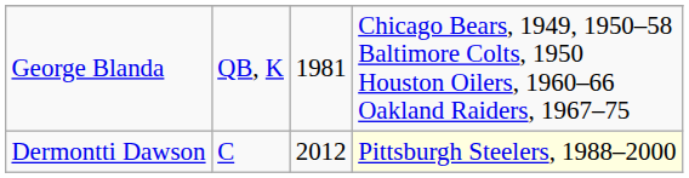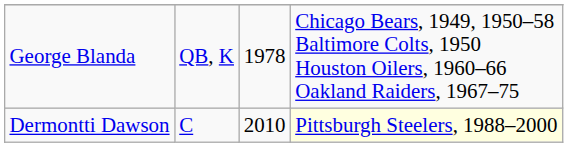 <table class="wikitable">
 <tr>
 </tr>
 <tr>
 <td><a href='#'>George Blanda</a></td>
 <td><a href='#'>QB</a>, <a href='#'>K</a></td>
-<td>1981</td>
+<td>1978</td>
 <td><a href='#'>Chicago Bears</a>, 1949, 1950–58<br><a href='#'>Baltimore Colts</a>, 1950<br><a href='#'>Houston Oilers</a>, 1960–66<br><a href='#'>Oakland Raiders</a>, 1967–75</td>
 </tr>
 <tr>
 <td><a href='#'>Dermontti Dawson</a></td>
 <td><a href='#'>C</a></td>
-<td>2012</td>
+<td>2010</td>
 <td style="background: lightyellow;"><a href='#'>Pittsburgh Steelers</a>, 1988–2000</td>
 </tr>
 </table>
